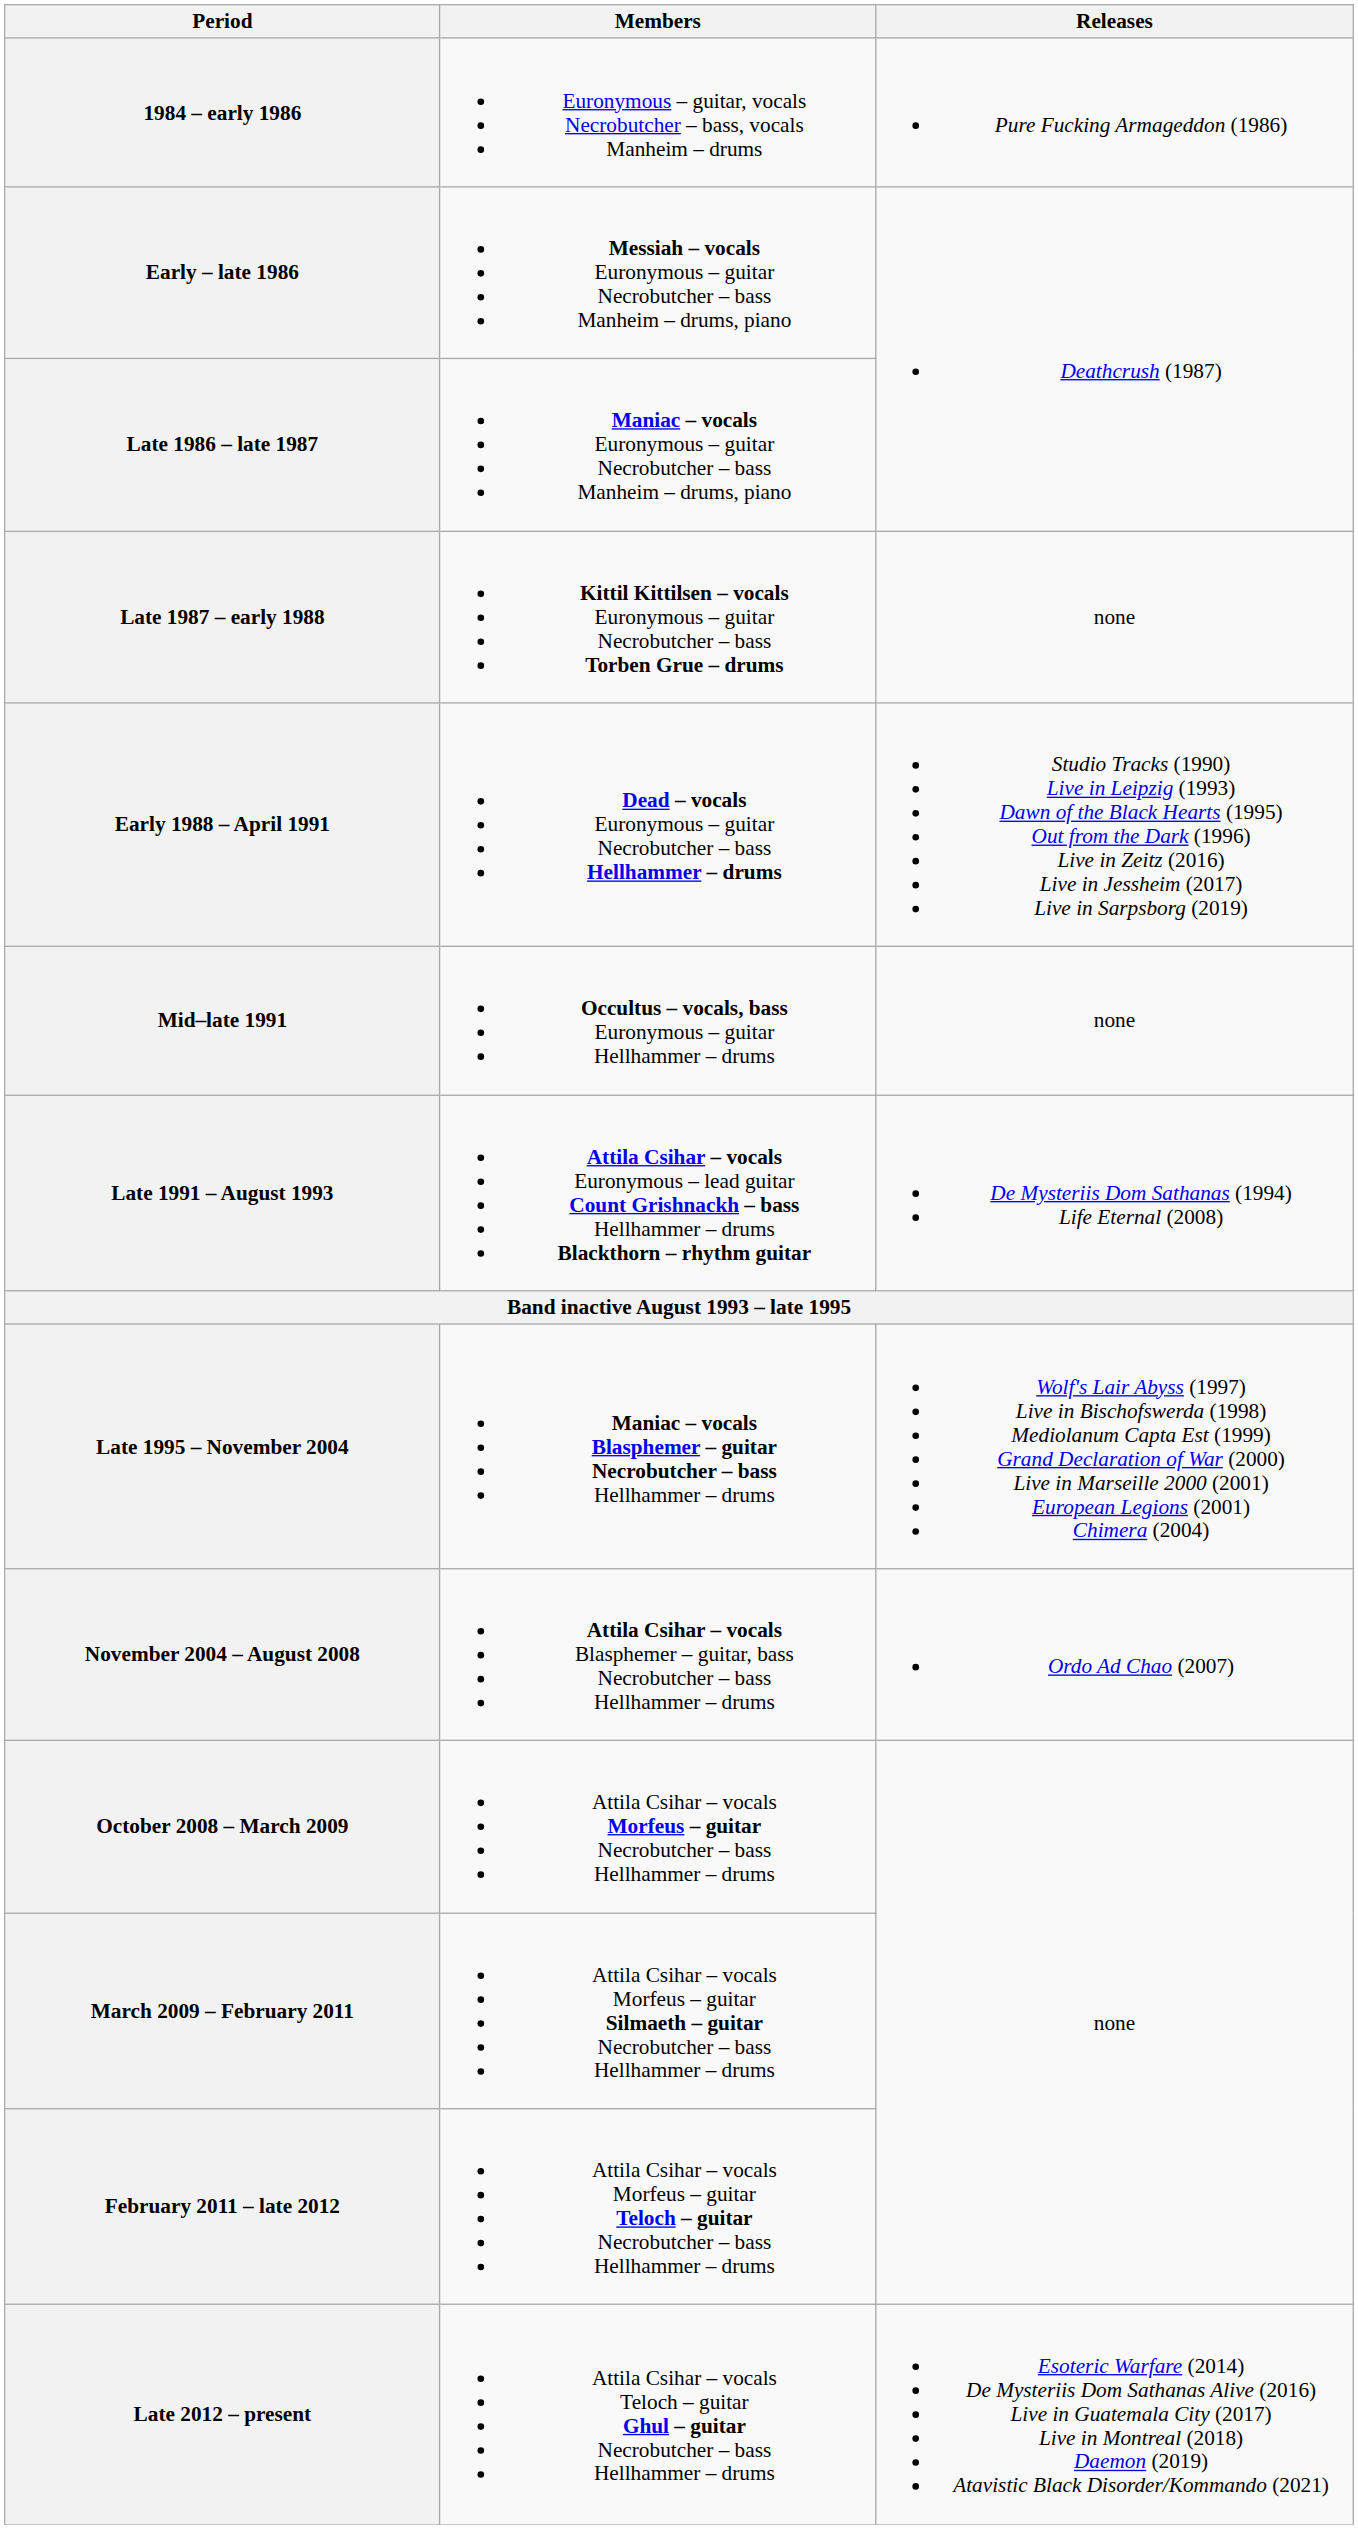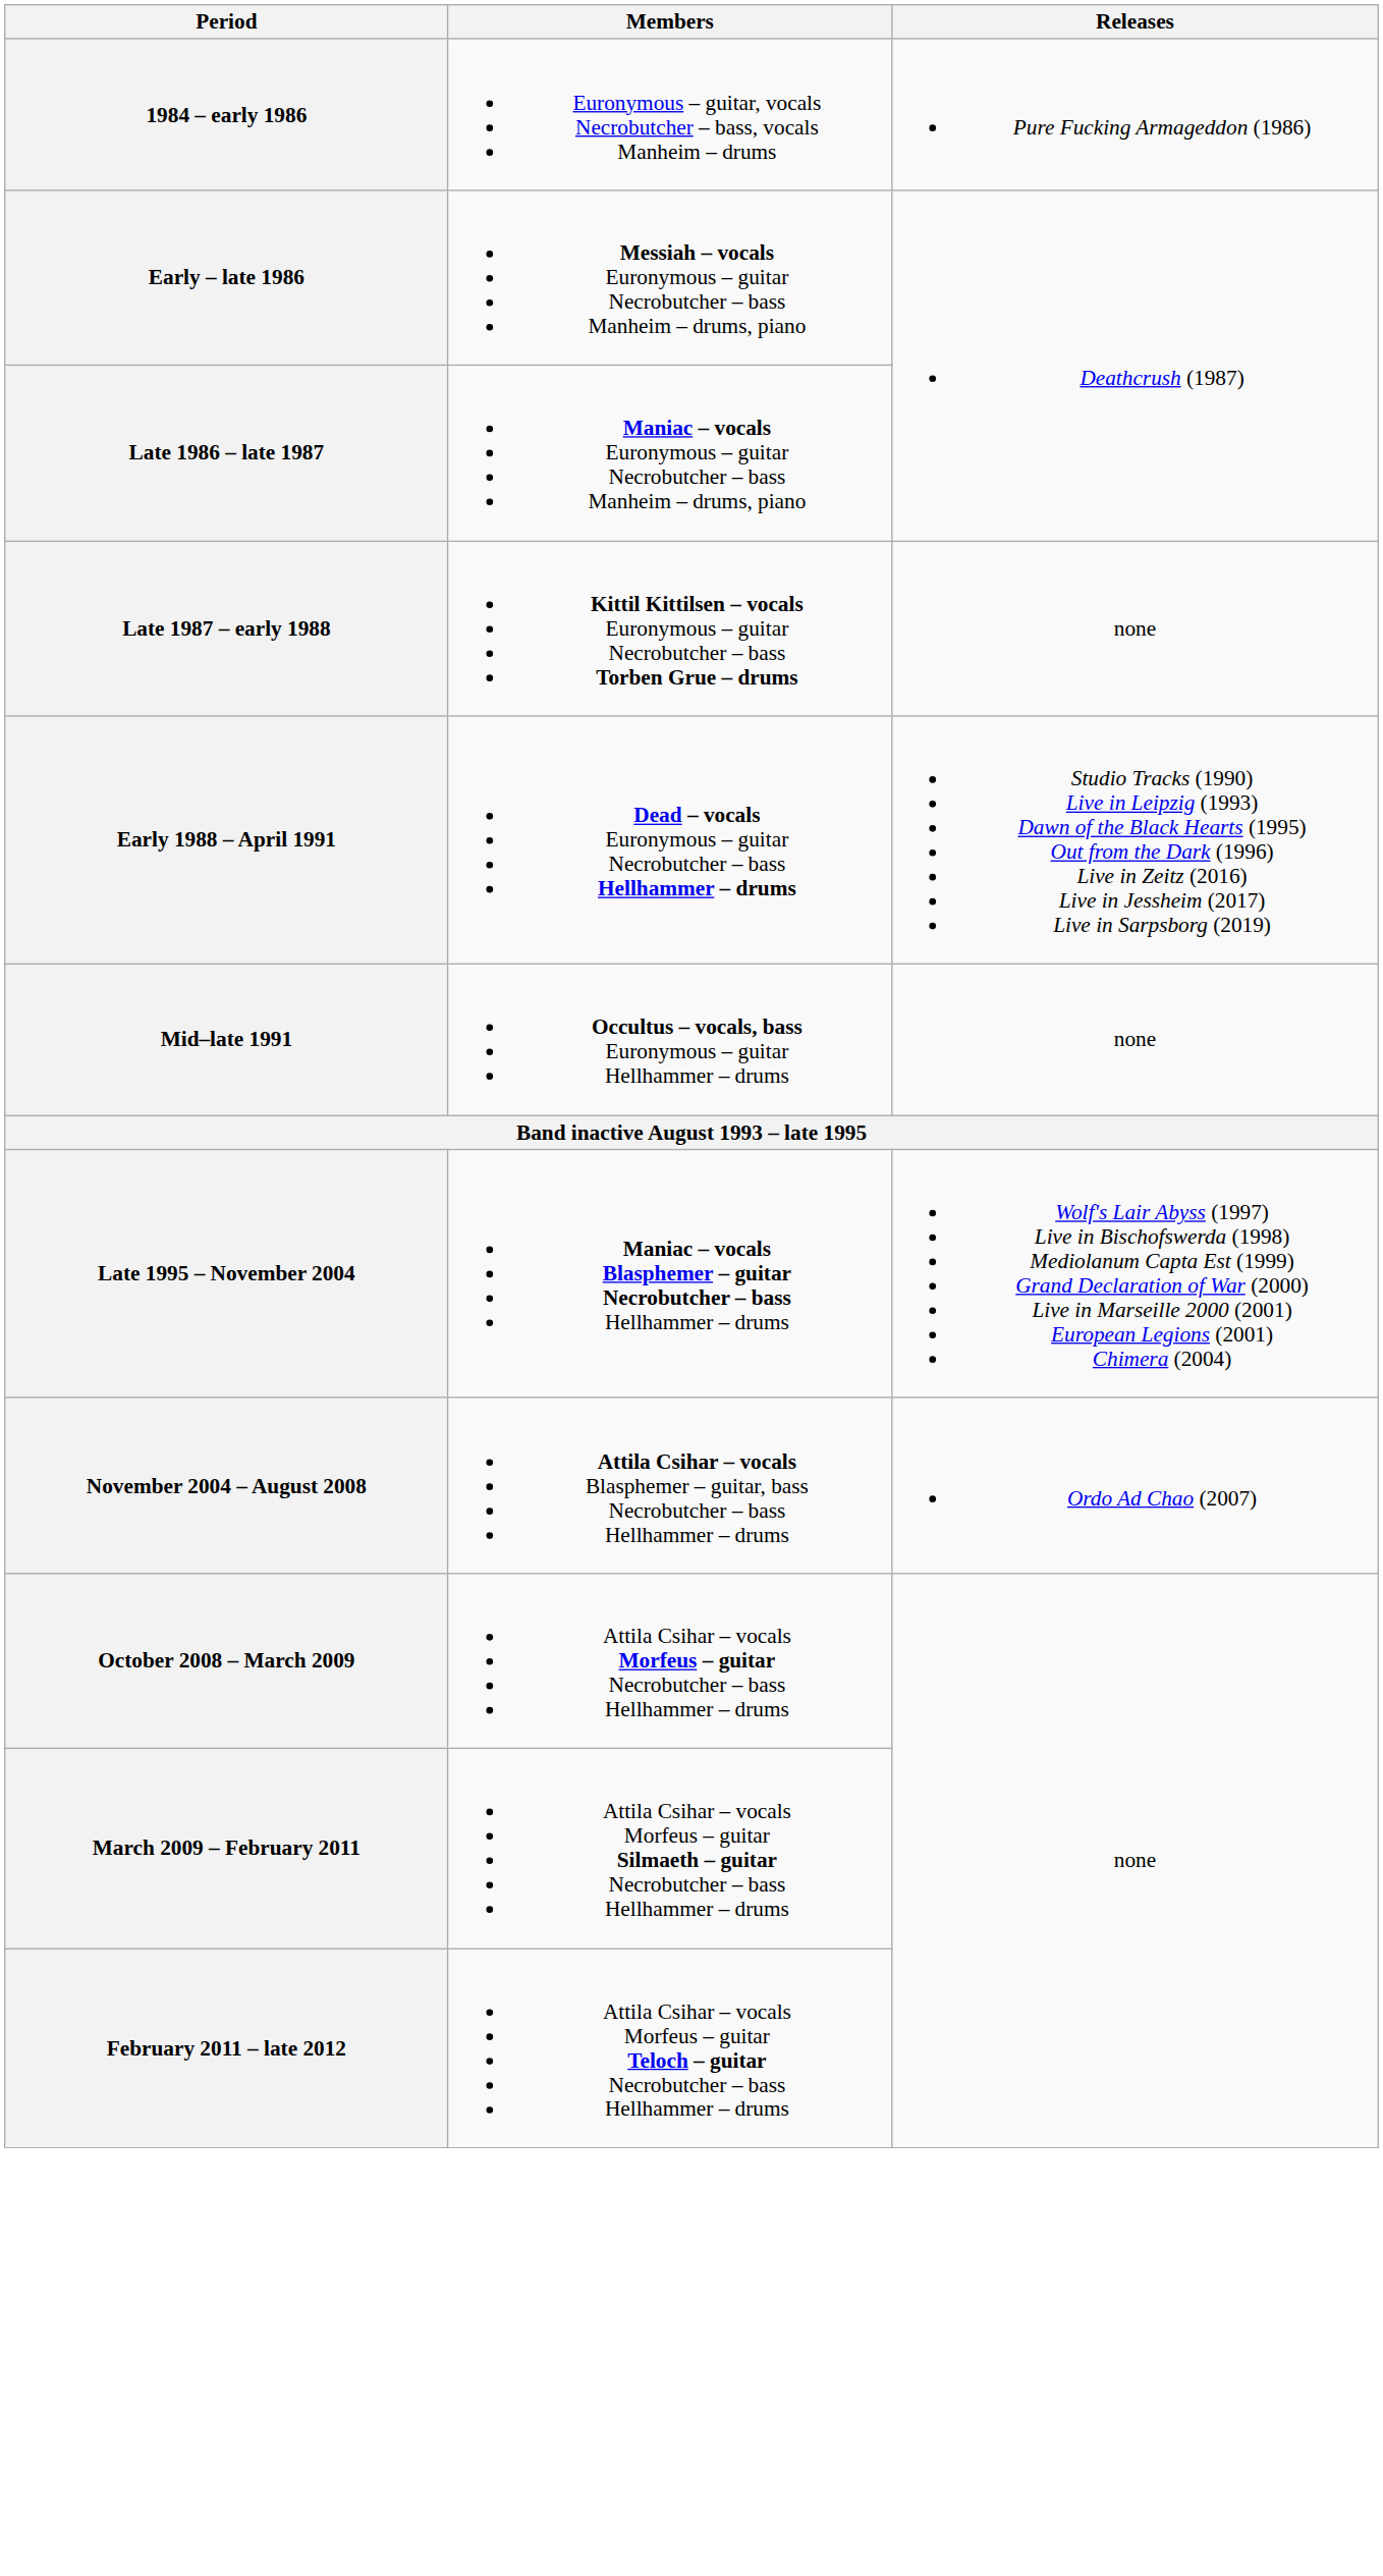 <table class="wikitable plainrowheaders" style="text-align:center;">
 <tr>
 <th scope="col" style="width:20em;">Period</th>
 <th scope="col" style="width:20em;">Members</th>
 <th scope="col" style="width:22em;">Releases</th>
 </tr>
 <tr>
 <th scope="col">1984 – early 1986</th>
 <td><br><ul><li><a href='#'>Euronymous</a> – guitar, vocals</li><li><a href='#'>Necrobutcher</a> – bass, vocals</li><li>Manheim – drums</li></ul></td>
 <td><br><ul><li><em>Pure Fucking Armageddon</em> (1986)</li></ul></td>
 </tr>
 <tr>
 <th scope="col">Early – late 1986</th>
 <td><br><ul><li><strong>Messiah – vocals</strong></li><li>Euronymous – guitar</li><li>Necrobutcher – bass</li><li>Manheim – drums, piano</li></ul></td>
 <td rowspan="2"><br><ul><li><em><a href='#'>Deathcrush</a></em> (1987)</li></ul></td>
 </tr>
 <tr>
 <th scope="col">Late 1986 – late 1987</th>
 <td><br><ul><li><strong><a href='#'>Maniac</a> – vocals</strong></li><li>Euronymous – guitar</li><li>Necrobutcher – bass</li><li>Manheim – drums, piano</li></ul></td>
 </tr>
 <tr>
 <th scope="col">Late 1987 – early 1988</th>
 <td><br><ul><li><strong>Kittil Kittilsen – vocals</strong></li><li>Euronymous – guitar</li><li>Necrobutcher – bass</li><li><strong>Torben Grue – drums</strong></li></ul></td>
 <td>none</td>
 </tr>
 <tr>
 <th scope="col">Early 1988 – April 1991</th>
 <td><br><ul><li><strong><a href='#'>Dead</a> – vocals</strong></li><li>Euronymous – guitar</li><li>Necrobutcher – bass</li><li><strong><a href='#'>Hellhammer</a> – drums</strong></li></ul></td>
 <td><br><ul><li><em>Studio Tracks</em> (1990)</li><li><em><a href='#'>Live in Leipzig</a></em> (1993)</li><li><em><a href='#'>Dawn of the Black Hearts</a></em> (1995)</li><li><em><a href='#'>Out from the Dark</a></em> (1996)</li><li><em>Live in Zeitz</em> (2016)</li><li><em>Live in Jessheim</em> (2017)</li><li><em>Live in Sarpsborg</em> (2019)</li></ul></td>
 </tr>
 <tr>
 <th scope="col">Mid–late 1991</th>
 <td><br><ul><li><strong>Occultus – vocals, bass</strong></li><li>Euronymous – guitar</li><li>Hellhammer – drums</li></ul></td>
 <td>none</td>
 </tr>
 <tr>
-<th scope="col">Late 1991 – August 1993</th>
-<td><br><ul><li><strong><a href='#'>Attila Csihar</a> – vocals</strong></li><li>Euronymous – lead guitar</li><li><strong><a href='#'>Count Grishnackh</a> – bass</strong></li><li>Hellhammer – drums</li><li><strong>Blackthorn – rhythm guitar</strong></li></ul></td>
-<td><br><ul><li><em><a href='#'>De Mysteriis Dom Sathanas</a></em> (1994)</li><li><em>Life Eternal</em> (2008)</li></ul></td>
-</tr>
-<tr>
 <th scope="col" colspan="3">Band inactive August 1993 – late 1995</th>
 </tr>
 <tr>
 <th scope="col">Late 1995 – November 2004</th>
 <td><br><ul><li><strong>Maniac – vocals</strong></li><li><strong><a href='#'>Blasphemer</a> – guitar</strong></li><li><strong>Necrobutcher – bass</strong></li><li>Hellhammer – drums</li></ul></td>
 <td><br><ul><li><em><a href='#'>Wolf's Lair Abyss</a></em> (1997)</li><li><em>Live in Bischofswerda</em> (1998)</li><li><em>Mediolanum Capta Est</em> (1999)</li><li><em><a href='#'>Grand Declaration of War</a></em> (2000)</li><li><em>Live in Marseille 2000</em> (2001)</li><li><em><a href='#'>European Legions</a></em> (2001)</li><li><em><a href='#'>Chimera</a></em> (2004)</li></ul></td>
 </tr>
 <tr>
 <th scope="col">November 2004 – August 2008</th>
 <td><br><ul><li><strong>Attila Csihar – vocals</strong></li><li>Blasphemer – guitar, bass</li><li>Necrobutcher – bass</li><li>Hellhammer – drums</li></ul></td>
 <td><br><ul><li><em><a href='#'>Ordo Ad Chao</a></em> (2007)</li></ul></td>
 </tr>
 <tr>
 <th scope="col">October 2008 – March 2009</th>
 <td><br><ul><li>Attila Csihar – vocals</li><li><strong><a href='#'>Morfeus</a> – guitar</strong> </li><li>Necrobutcher – bass</li><li>Hellhammer – drums</li></ul></td>
 <td rowspan="3">none</td>
 </tr>
 <tr>
 <th scope="col">March 2009 – February 2011</th>
 <td><br><ul><li>Attila Csihar – vocals</li><li>Morfeus – guitar </li><li><strong>Silmaeth – guitar</strong> </li><li>Necrobutcher – bass</li><li>Hellhammer – drums</li></ul></td>
 </tr>
 <tr>
 <th scope="col">February 2011 – late 2012</th>
 <td><br><ul><li>Attila Csihar – vocals</li><li>Morfeus – guitar </li><li><strong><a href='#'>Teloch</a> – guitar</strong></li><li>Necrobutcher – bass</li><li>Hellhammer – drums</li></ul></td>
 </tr>
-<tr>
-<th scope="col">Late 2012 – present</th>
-<td><br><ul><li>Attila Csihar – vocals</li><li>Teloch – guitar</li><li><strong><a href='#'>Ghul</a> – guitar</strong></li><li>Necrobutcher – bass</li><li>Hellhammer – drums</li></ul></td>
-<td><br><ul><li><em><a href='#'>Esoteric Warfare</a></em> (2014)</li><li><em>De Mysteriis Dom Sathanas Alive</em> (2016)</li><li><em>Live in Guatemala City</em> (2017)</li><li><em>Live in Montreal</em> (2018)</li><li><em><a href='#'>Daemon</a></em> (2019)</li><li><em>Atavistic Black Disorder/Kommando</em> (2021)</li></ul></td>
-</tr>
 </table>
